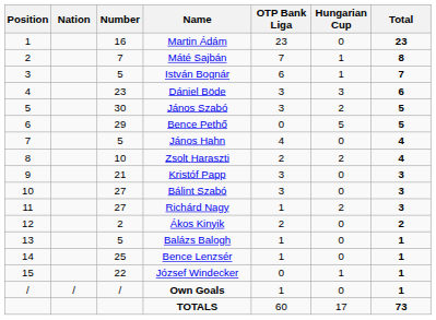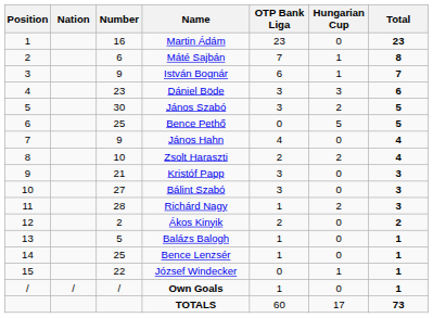 <table class="wikitable" style="font-size: 95%; text-align: center;">
 <tr>
 <th width=60>Position</th>
 <th width=60>Nation</th>
 <th width=60>Number</th>
 <th width=150>Name</th>
 <th width=80>OTP Bank Liga</th>
 <th width=80>Hungarian Cup</th>
 <th width=80>Total</th>
 </tr>
 <tr>
 <td>1</td>
 <td></td>
 <td>16</td>
 <td><a href='#'>Martin Ádám</a></td>
 <td>23</td>
 <td>0</td>
 <td><strong>23</strong></td>
 </tr>
 <tr>
 <td>2</td>
 <td></td>
-<td>7</td>
+<td>6</td>
 <td><a href='#'>Máté Sajbán</a></td>
 <td>7</td>
 <td>1</td>
 <td><strong>8</strong></td>
 </tr>
 <tr>
 <td>3</td>
 <td></td>
-<td>5</td>
+<td>9</td>
 <td><a href='#'>István Bognár</a></td>
 <td>6</td>
 <td>1</td>
 <td><strong>7</strong></td>
 </tr>
 <tr>
 <td>4</td>
 <td></td>
 <td>23</td>
 <td><a href='#'>Dániel Böde</a></td>
 <td>3</td>
 <td>3</td>
 <td><strong>6</strong></td>
 </tr>
 <tr>
 <td>5</td>
 <td></td>
 <td>30</td>
 <td><a href='#'>János Szabó</a></td>
 <td>3</td>
 <td>2</td>
 <td><strong>5</strong></td>
 </tr>
 <tr>
 <td>6</td>
 <td></td>
-<td>29</td>
+<td>25</td>
 <td><a href='#'>Bence Pethő</a></td>
 <td>0</td>
 <td>5</td>
 <td><strong>5</strong></td>
 </tr>
 <tr>
 <td>7</td>
 <td></td>
-<td>5</td>
+<td>9</td>
 <td><a href='#'>János Hahn</a></td>
 <td>4</td>
 <td>0</td>
 <td><strong>4</strong></td>
 </tr>
 <tr>
 <td>8</td>
 <td></td>
 <td>10</td>
 <td><a href='#'>Zsolt Haraszti</a></td>
 <td>2</td>
 <td>2</td>
 <td><strong>4</strong></td>
 </tr>
 <tr>
 <td>9</td>
 <td></td>
 <td>21</td>
 <td><a href='#'>Kristóf Papp</a></td>
 <td>3</td>
 <td>0</td>
 <td><strong>3</strong></td>
 </tr>
 <tr>
 <td>10</td>
 <td></td>
 <td>27</td>
 <td><a href='#'>Bálint Szabó</a></td>
 <td>3</td>
 <td>0</td>
 <td><strong>3</strong></td>
 </tr>
 <tr>
 <td>11</td>
 <td></td>
-<td>27</td>
+<td>28</td>
 <td><a href='#'>Richárd Nagy</a></td>
 <td>1</td>
 <td>2</td>
 <td><strong>3</strong></td>
 </tr>
 <tr>
 <td>12</td>
 <td></td>
 <td>2</td>
 <td><a href='#'>Ákos Kinyik</a></td>
 <td>2</td>
 <td>0</td>
 <td><strong>2</strong></td>
 </tr>
 <tr>
 <td>13</td>
 <td></td>
 <td>5</td>
 <td><a href='#'>Balázs Balogh</a></td>
 <td>1</td>
 <td>0</td>
 <td><strong>1</strong></td>
 </tr>
 <tr>
 <td>14</td>
 <td></td>
 <td>25</td>
 <td><a href='#'>Bence Lenzsér</a></td>
 <td>1</td>
 <td>0</td>
 <td><strong>1</strong></td>
 </tr>
 <tr>
 <td>15</td>
 <td></td>
 <td>22</td>
 <td><a href='#'>József Windecker</a></td>
 <td>0</td>
 <td>1</td>
 <td><strong>1</strong></td>
 </tr>
 <tr>
 <td>/</td>
 <td>/</td>
 <td>/</td>
 <td><strong>Own Goals</strong></td>
 <td>1</td>
 <td>0</td>
 <td><strong>1</strong></td>
 </tr>
 <tr>
 <td></td>
 <td></td>
 <td></td>
 <td><strong>TOTALS</strong></td>
 <td>60</td>
 <td>17</td>
 <td><strong>73</strong></td>
 </tr>
 </table>
